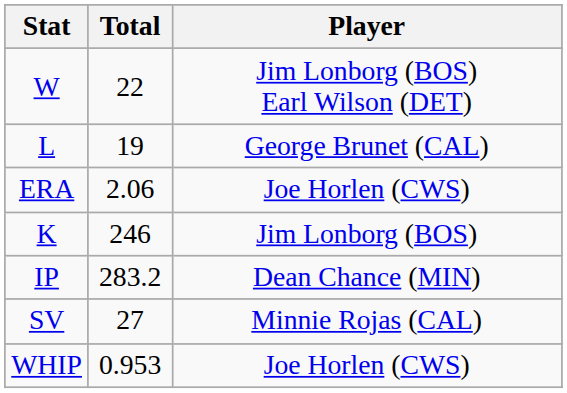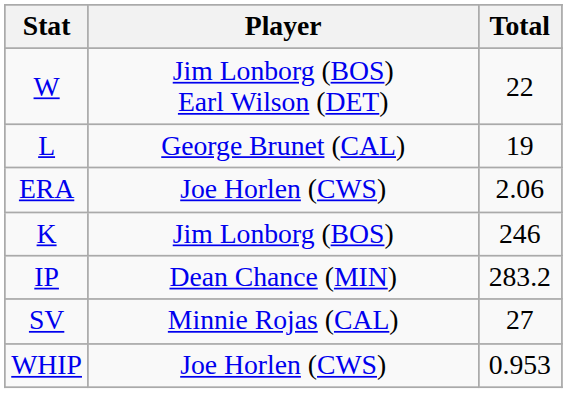 <table class="wikitable" style="text-align:center;">
 <tr>
 <th style="width:15%;">Stat</th>
+<th>Player</th>
 <th style="width:15%;">Total</th>
-<th>Player</th>
 </tr>
 <tr>
 <td><a href='#'>W</a></td>
+<td><a href='#'>Jim Lonborg</a> (<a href='#'>BOS</a>)<br><a href='#'>Earl Wilson</a> (<a href='#'>DET</a>)</td>
 <td>22</td>
-<td><a href='#'>Jim Lonborg</a> (<a href='#'>BOS</a>)<br><a href='#'>Earl Wilson</a> (<a href='#'>DET</a>)</td>
 </tr>
 <tr>
 <td><a href='#'>L</a></td>
+<td><a href='#'>George Brunet</a> (<a href='#'>CAL</a>)</td>
 <td>19</td>
-<td><a href='#'>George Brunet</a> (<a href='#'>CAL</a>)</td>
 </tr>
 <tr>
 <td><a href='#'>ERA</a></td>
+<td><a href='#'>Joe Horlen</a> (<a href='#'>CWS</a>)</td>
 <td>2.06</td>
-<td><a href='#'>Joe Horlen</a> (<a href='#'>CWS</a>)</td>
 </tr>
 <tr>
 <td><a href='#'>K</a></td>
+<td><a href='#'>Jim Lonborg</a> (<a href='#'>BOS</a>)</td>
 <td>246</td>
-<td><a href='#'>Jim Lonborg</a> (<a href='#'>BOS</a>)</td>
 </tr>
 <tr>
 <td><a href='#'>IP</a></td>
+<td><a href='#'>Dean Chance</a> (<a href='#'>MIN</a>)</td>
 <td>283.2</td>
-<td><a href='#'>Dean Chance</a> (<a href='#'>MIN</a>)</td>
 </tr>
 <tr>
 <td><a href='#'>SV</a></td>
+<td><a href='#'>Minnie Rojas</a> (<a href='#'>CAL</a>)</td>
 <td>27</td>
-<td><a href='#'>Minnie Rojas</a> (<a href='#'>CAL</a>)</td>
 </tr>
 <tr>
 <td><a href='#'>WHIP</a></td>
+<td><a href='#'>Joe Horlen</a> (<a href='#'>CWS</a>)</td>
 <td>0.953</td>
-<td><a href='#'>Joe Horlen</a> (<a href='#'>CWS</a>)</td>
 </tr>
 </table>
